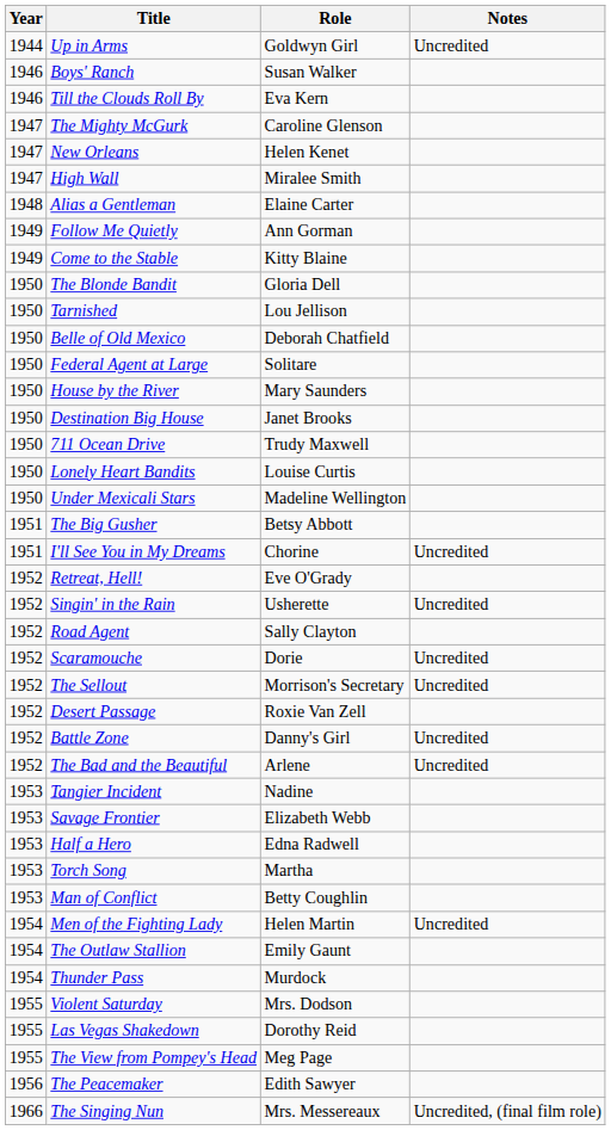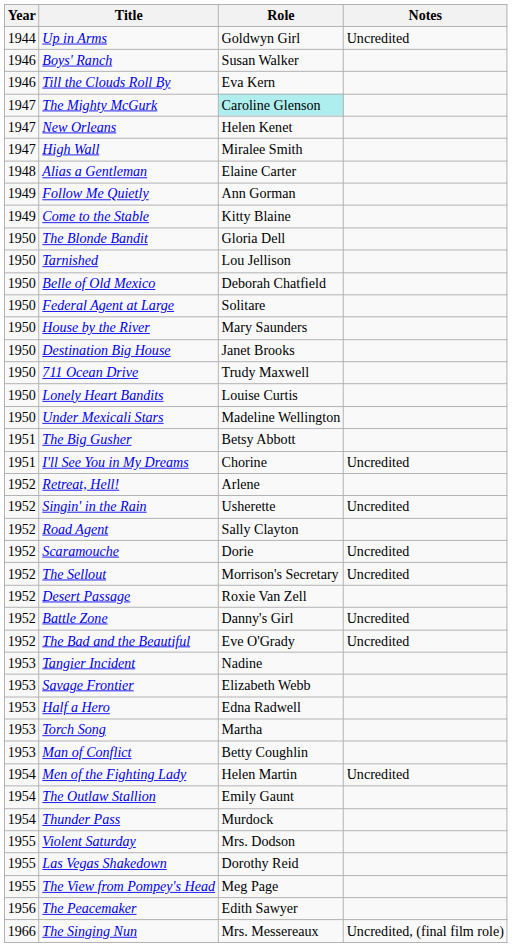 <table class="wikitable sortable">
 <tr>
 <th>Year</th>
 <th>Title</th>
 <th>Role</th>
 <th class="unsortable">Notes</th>
 </tr>
 <tr>
 <td>1944</td>
 <td><em><a href='#'>Up in Arms</a></em></td>
 <td>Goldwyn Girl</td>
 <td>Uncredited</td>
 </tr>
 <tr>
 <td>1946</td>
 <td><em><a href='#'>Boys' Ranch</a></em></td>
 <td>Susan Walker</td>
 <td></td>
 </tr>
 <tr>
 <td>1946</td>
 <td><em><a href='#'>Till the Clouds Roll By</a></em></td>
 <td>Eva Kern</td>
 <td></td>
 </tr>
 <tr>
 <td>1947</td>
 <td data-sort-value="Mighty McGurk, The"><em><a href='#'>The Mighty McGurk</a></em></td>
-<td>Caroline Glenson</td>
+<td style="background: paleturquoise;">Caroline Glenson</td>
 <td></td>
 </tr>
 <tr>
 <td>1947</td>
 <td><em><a href='#'>New Orleans</a></em></td>
 <td>Helen Kenet</td>
 <td></td>
 </tr>
 <tr>
 <td>1947</td>
 <td><em><a href='#'>High Wall</a></em></td>
 <td>Miralee Smith</td>
 <td></td>
 </tr>
 <tr>
 <td>1948</td>
 <td><em><a href='#'>Alias a Gentleman</a></em></td>
 <td>Elaine Carter</td>
 <td></td>
 </tr>
 <tr>
 <td>1949</td>
 <td><em><a href='#'>Follow Me Quietly</a></em></td>
 <td>Ann Gorman</td>
 <td></td>
 </tr>
 <tr>
 <td>1949</td>
 <td><em><a href='#'>Come to the Stable</a></em></td>
 <td>Kitty Blaine</td>
 <td></td>
 </tr>
 <tr>
 <td>1950</td>
 <td data-sort-value="Blonde Bandit, The"><em><a href='#'>The Blonde Bandit</a></em></td>
 <td>Gloria Dell</td>
 <td></td>
 </tr>
 <tr>
 <td>1950</td>
 <td><em><a href='#'>Tarnished</a></em></td>
 <td>Lou Jellison</td>
 <td></td>
 </tr>
 <tr>
 <td>1950</td>
 <td><em><a href='#'>Belle of Old Mexico</a></em></td>
 <td>Deborah Chatfield</td>
 <td></td>
 </tr>
 <tr>
 <td>1950</td>
 <td><em><a href='#'>Federal Agent at Large</a></em></td>
 <td>Solitare</td>
 <td></td>
 </tr>
 <tr>
 <td>1950</td>
 <td><em><a href='#'>House by the River</a></em></td>
 <td>Mary Saunders</td>
 <td></td>
 </tr>
 <tr>
 <td>1950</td>
 <td><em><a href='#'>Destination Big House</a></em></td>
 <td>Janet Brooks</td>
 <td></td>
 </tr>
 <tr>
 <td>1950</td>
 <td><em><a href='#'>711 Ocean Drive</a></em></td>
 <td>Trudy Maxwell</td>
 <td></td>
 </tr>
 <tr>
 <td>1950</td>
 <td><em><a href='#'>Lonely Heart Bandits</a></em></td>
 <td>Louise Curtis</td>
 <td></td>
 </tr>
 <tr>
 <td>1950</td>
 <td><em><a href='#'>Under Mexicali Stars</a></em></td>
 <td>Madeline Wellington</td>
 <td></td>
 </tr>
 <tr>
 <td>1951</td>
 <td data-sort-value="Big Gusher, The"><em><a href='#'>The Big Gusher</a></em></td>
 <td>Betsy Abbott</td>
 <td></td>
 </tr>
 <tr>
 <td>1951</td>
 <td><em><a href='#'>I'll See You in My Dreams</a></em></td>
 <td>Chorine</td>
 <td>Uncredited</td>
 </tr>
 <tr>
 <td>1952</td>
 <td><em><a href='#'>Retreat, Hell!</a></em></td>
-<td>Eve O'Grady</td>
+<td>Arlene</td>
 <td></td>
 </tr>
 <tr>
 <td>1952</td>
 <td><em><a href='#'>Singin' in the Rain</a></em></td>
 <td>Usherette</td>
 <td>Uncredited</td>
 </tr>
 <tr>
 <td>1952</td>
 <td><em><a href='#'>Road Agent</a></em></td>
 <td>Sally Clayton</td>
 <td></td>
 </tr>
 <tr>
 <td>1952</td>
 <td><em><a href='#'>Scaramouche</a></em></td>
 <td>Dorie</td>
 <td>Uncredited</td>
 </tr>
 <tr>
 <td>1952</td>
 <td data-sort-value="Sellout, The"><em><a href='#'>The Sellout</a></em></td>
 <td>Morrison's Secretary</td>
 <td>Uncredited</td>
 </tr>
 <tr>
 <td>1952</td>
 <td><em><a href='#'>Desert Passage</a></em></td>
 <td>Roxie Van Zell</td>
 <td></td>
 </tr>
 <tr>
 <td>1952</td>
 <td><em><a href='#'>Battle Zone</a></em></td>
 <td>Danny's Girl</td>
 <td>Uncredited</td>
 </tr>
 <tr>
 <td>1952</td>
 <td data-sort-value="Bad and the Beautiful, The"><em><a href='#'>The Bad and the Beautiful</a></em></td>
-<td>Arlene</td>
+<td>Eve O'Grady</td>
 <td>Uncredited</td>
 </tr>
 <tr>
 <td>1953</td>
 <td><em><a href='#'>Tangier Incident</a></em></td>
 <td>Nadine</td>
 <td></td>
 </tr>
 <tr>
 <td>1953</td>
 <td><em><a href='#'>Savage Frontier</a></em></td>
 <td>Elizabeth Webb</td>
 <td></td>
 </tr>
 <tr>
 <td>1953</td>
 <td><em><a href='#'>Half a Hero</a></em></td>
 <td>Edna Radwell</td>
 <td></td>
 </tr>
 <tr>
 <td>1953</td>
 <td><em><a href='#'>Torch Song</a></em></td>
 <td>Martha</td>
 <td></td>
 </tr>
 <tr>
 <td>1953</td>
 <td><em><a href='#'>Man of Conflict</a></em></td>
 <td>Betty Coughlin</td>
 <td></td>
 </tr>
 <tr>
 <td>1954</td>
 <td><em><a href='#'>Men of the Fighting Lady</a></em></td>
 <td>Helen Martin</td>
 <td>Uncredited</td>
 </tr>
 <tr>
 <td>1954</td>
 <td data-sort-value="Outlaw Stallion, The"><em><a href='#'>The Outlaw Stallion</a></em></td>
 <td>Emily Gaunt</td>
 <td></td>
 </tr>
 <tr>
 <td>1954</td>
 <td><em><a href='#'>Thunder Pass</a></em></td>
 <td>Murdock</td>
 <td></td>
 </tr>
 <tr>
 <td>1955</td>
 <td><em><a href='#'>Violent Saturday</a></em></td>
 <td>Mrs. Dodson</td>
 <td></td>
 </tr>
 <tr>
 <td>1955</td>
 <td><em><a href='#'>Las Vegas Shakedown</a></em></td>
 <td>Dorothy Reid</td>
 <td></td>
 </tr>
 <tr>
 <td>1955</td>
 <td data-sort-value="View from Pompey's Head, The"><em><a href='#'>The View from Pompey's Head</a></em></td>
 <td>Meg Page</td>
 <td></td>
 </tr>
 <tr>
 <td>1956</td>
 <td data-sort-value="Peacemaker, The"><em><a href='#'>The Peacemaker</a></em></td>
 <td>Edith Sawyer</td>
 <td></td>
 </tr>
 <tr>
 <td>1966</td>
 <td data-sort-value="Singing Nun, The"><em><a href='#'>The Singing Nun</a></em></td>
 <td>Mrs. Messereaux</td>
 <td>Uncredited, (final film role)</td>
 </tr>
 </table>
